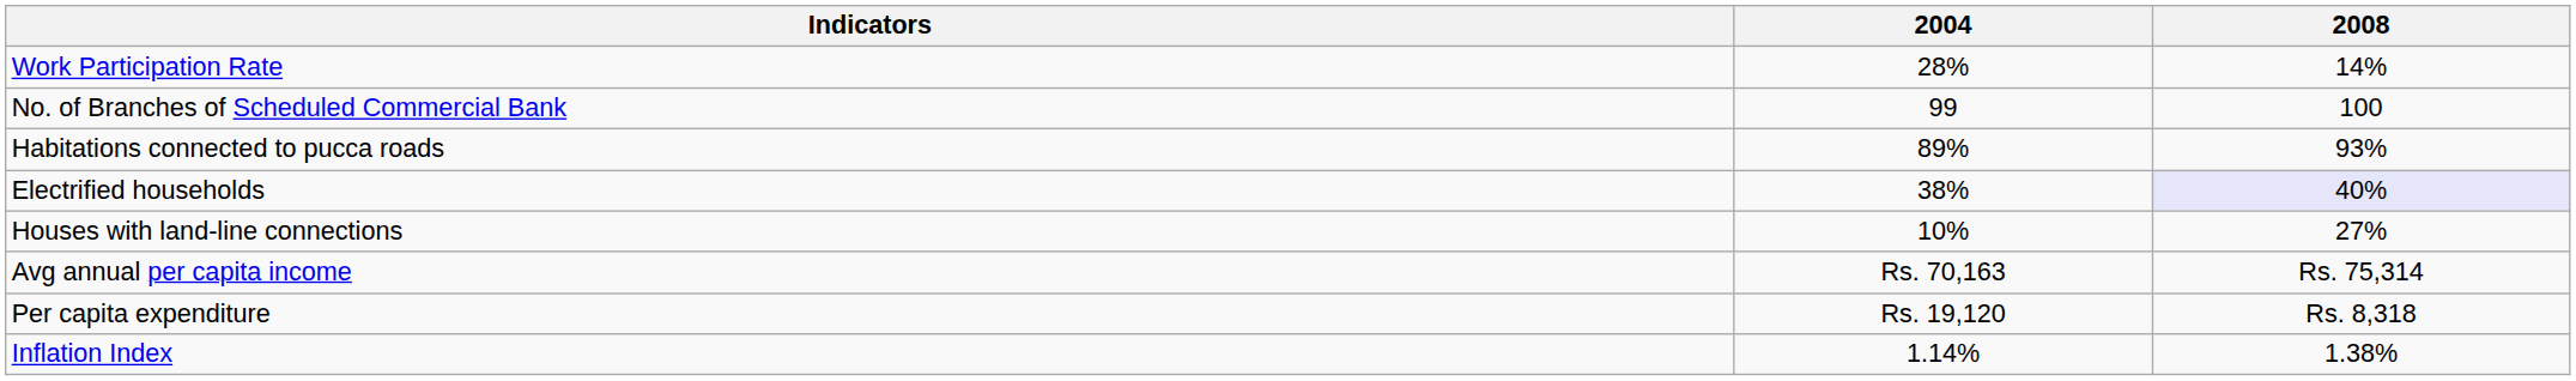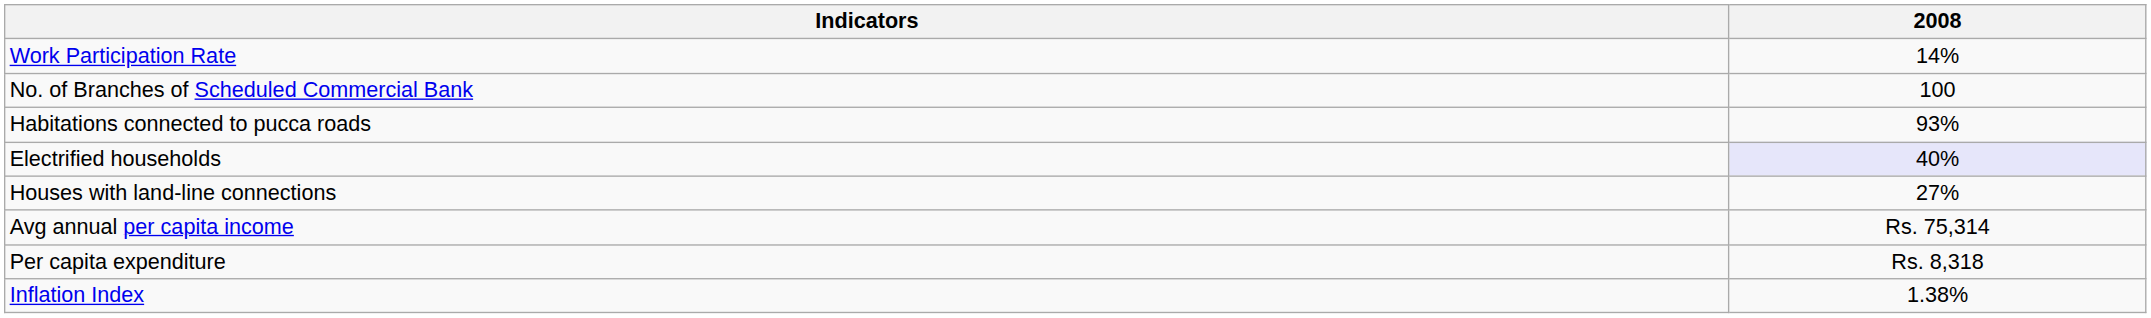 <table class="wikitable" width=80% style="border:1px solid black; text-align:center;">
 <tr>
 <th>Indicators</th>
-<th>2004</th>
 <th>2008</th>
 </tr>
 <tr>
 <td style="text-align:left;"><a href='#'>Work Participation Rate</a></td>
-<td>28%</td>
 <td>14%</td>
 </tr>
 <tr>
 <td style="text-align:left;">No. of Branches of <a href='#'>Scheduled Commercial Bank</a></td>
-<td>99</td>
 <td>100</td>
 </tr>
 <tr>
 <td style="text-align:left;">Habitations connected to pucca roads</td>
-<td>89%</td>
 <td>93%</td>
 </tr>
 <tr>
 <td style="text-align:left;">Electrified households</td>
-<td>38%</td>
 <td style="background: lavender;">40%</td>
 </tr>
 <tr>
 <td style="text-align:left;">Houses with land-line connections</td>
-<td>10%</td>
 <td>27%</td>
 </tr>
 <tr>
 <td style="text-align:left;">Avg annual <a href='#'>per capita income</a></td>
-<td>Rs. 70,163</td>
 <td>Rs. 75,314</td>
 </tr>
 <tr>
 <td style="text-align:left;">Per capita expenditure</td>
-<td>Rs. 19,120</td>
 <td>Rs. 8,318</td>
 </tr>
 <tr>
 <td style="text-align:left;"><a href='#'>Inflation Index</a></td>
-<td>1.14%</td>
 <td>1.38%</td>
 </tr>
 </table>
